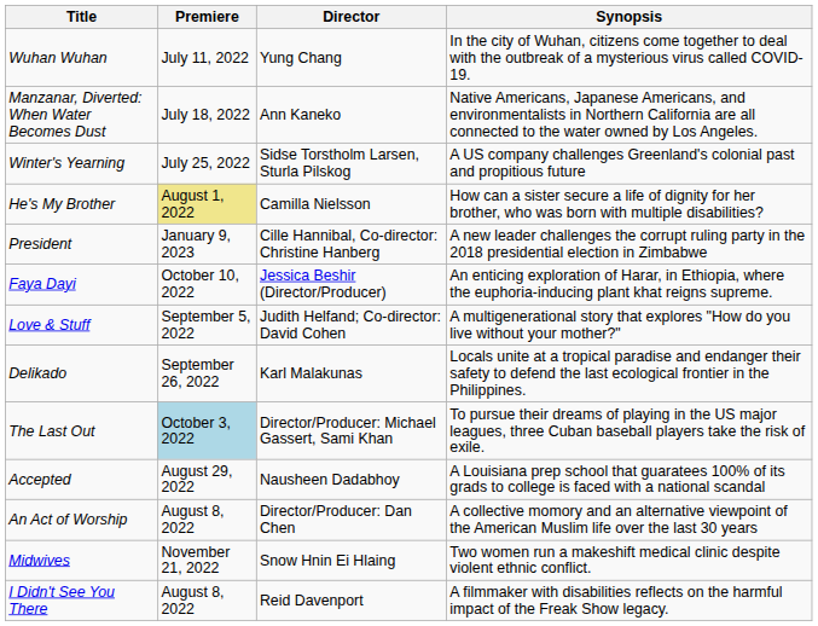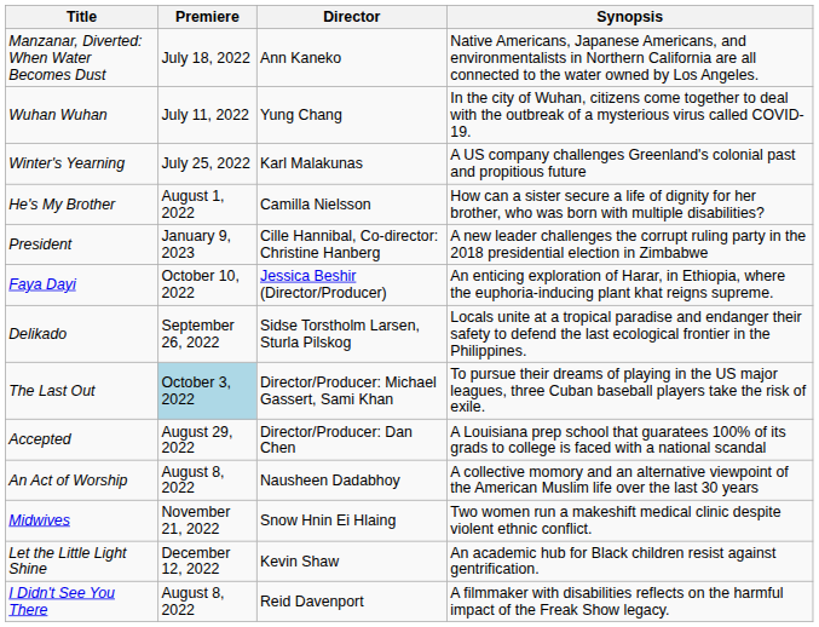 <table class="wikitable sortable">
 <tr>
 <th>Title</th>
 <th>Premiere</th>
 <th>Director</th>
 <th>Synopsis</th>
 </tr>
 <tr>
+<td><em>Manzanar, Diverted: When Water Becomes Dust</em></td>
+<td>July 18, 2022</td>
+<td>Ann Kaneko</td>
+<td>Native Americans, Japanese Americans, and environmentalists in Northern California are all connected to the water owned by Los Angeles.</td>
+</tr>
+<tr>
 <td><em>Wuhan Wuhan</em></td>
 <td>July 11, 2022</td>
 <td>Yung Chang</td>
 <td>In the city of Wuhan, citizens come together to deal with the outbreak of a mysterious virus called COVID-19.</td>
 </tr>
 <tr>
-<td><em>Manzanar, Diverted: When Water Becomes Dust</em></td>
-<td>July 18, 2022</td>
-<td>Ann Kaneko</td>
-<td>Native Americans, Japanese Americans, and environmentalists in Northern California are all connected to the water owned by Los Angeles.</td>
-</tr>
-<tr>
 <td><em>Winter's Yearning</em></td>
 <td>July 25, 2022</td>
-<td>Sidse Torstholm Larsen, Sturla Pilskog</td>
+<td>Karl Malakunas</td>
 <td>A US company challenges Greenland's colonial past and propitious future</td>
 </tr>
 <tr>
 <td><em>He's My Brother</em></td>
-<td style="background: khaki;">August 1, 2022</td>
+<td>August 1, 2022</td>
 <td>Camilla Nielsson</td>
 <td>How can a sister secure a life of dignity for her brother, who was born with multiple disabilities?</td>
 </tr>
 <tr>
 <td><em>President</em></td>
 <td>January 9, 2023</td>
 <td>Cille Hannibal, Co-director: Christine Hanberg</td>
 <td>A new leader challenges the corrupt ruling party in the 2018 presidential election in Zimbabwe</td>
 </tr>
 <tr>
 <td><em><a href='#'>Faya Dayi</a></em></td>
 <td>October 10, 2022</td>
 <td><a href='#'>Jessica Beshir</a> (Director/Producer)</td>
 <td>An enticing exploration of Harar, in Ethiopia, where the euphoria-inducing plant khat reigns supreme.</td>
 </tr>
 <tr>
-<td><em><a href='#'>Love & Stuff</a></em></td>
-<td>September 5, 2022</td>
-<td>Judith Helfand; Co-director: David Cohen</td>
-<td>A multigenerational story that explores "How do you live without your mother?"</td>
-</tr>
-<tr>
 <td><em>Delikado</em></td>
 <td>September 26, 2022</td>
-<td>Karl Malakunas</td>
+<td>Sidse Torstholm Larsen, Sturla Pilskog</td>
 <td>Locals unite at a tropical paradise and endanger their safety to defend the last ecological frontier in the Philippines.</td>
 </tr>
 <tr>
 <td><em>The Last Out</em></td>
 <td style="background: lightblue;">October 3, 2022</td>
 <td>Director/Producer: Michael Gassert, Sami Khan</td>
 <td>To pursue their dreams of playing in the US major leagues, three Cuban baseball players take the risk of exile.</td>
 </tr>
 <tr>
 <td><em>Accepted</em></td>
 <td>August 29, 2022</td>
-<td>Nausheen Dadabhoy</td>
+<td>Director/Producer: Dan Chen</td>
 <td>A Louisiana prep school that guaratees 100% of its grads to college is faced with a national scandal</td>
 </tr>
 <tr>
 <td><em>An Act of Worship</em></td>
 <td>August 8, 2022</td>
-<td>Director/Producer: Dan Chen</td>
+<td>Nausheen Dadabhoy</td>
 <td>A collective momory and an alternative viewpoint of the American Muslim life over the last 30 years</td>
 </tr>
 <tr>
 <td><em><a href='#'>Midwives</a></em></td>
 <td>November 21, 2022</td>
 <td>Snow Hnin Ei Hlaing</td>
 <td>Two women run a makeshift medical clinic despite violent ethnic conflict.</td>
 </tr>
 <tr>
+<td><em>Let the Little Light Shine</em></td>
+<td>December 12, 2022</td>
+<td>Kevin Shaw</td>
+<td>An academic hub for Black children resist against gentrification.</td>
+</tr>
+<tr>
 <td><em><a href='#'>I Didn't See You There</a></em></td>
 <td>August 8, 2022</td>
 <td>Reid Davenport</td>
 <td>A filmmaker with disabilities reflects on the harmful impact of the Freak Show legacy.</td>
 </tr>
 </table>
